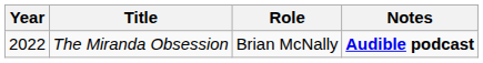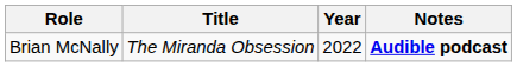 <table class="wikitable sortable">
 <tr>
+<th>Role</th>
+<th>Title</th>
 <th>Year</th>
-<th>Title</th>
-<th>Role</th>
 <th>Notes</th>
 </tr>
 <tr>
+<td>Brian McNally</td>
+<td><em>The Miranda Obsession</em></td>
 <td>2022</td>
-<td><em>The Miranda Obsession</em></td>
-<td>Brian McNally</td>
 <td><strong><a href='#'>Audible</a> podcast</strong></td>
 </tr>
 </table>
